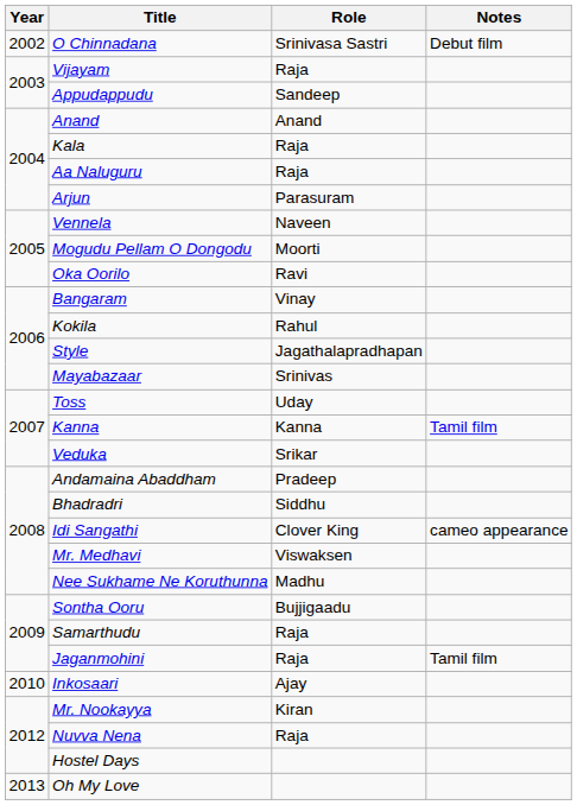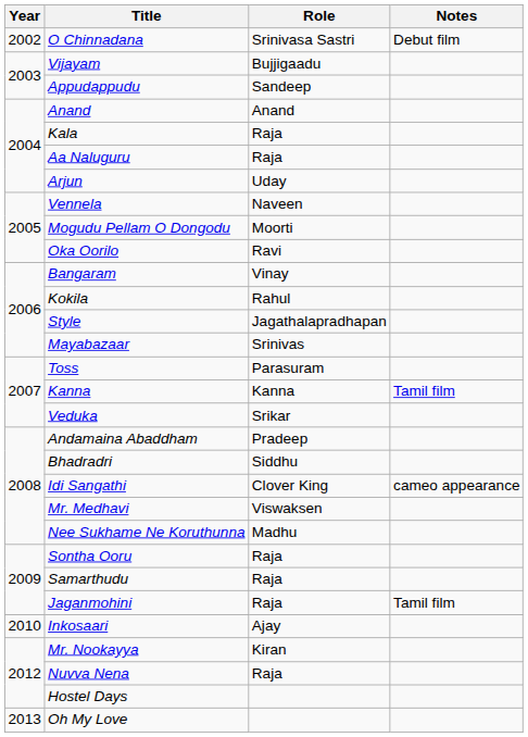 <table class="wikitable sortable">
 <tr>
 <th>Year</th>
 <th>Title</th>
 <th>Role</th>
 <th>Notes</th>
 </tr>
 <tr>
 <td>2002</td>
 <td><em><a href='#'>O Chinnadana</a></em></td>
 <td>Srinivasa Sastri</td>
 <td>Debut film</td>
 </tr>
 <tr>
 <td rowspan="2">2003</td>
 <td><em><a href='#'>Vijayam</a></em></td>
-<td>Raja</td>
+<td>Bujjigaadu</td>
 <td></td>
 </tr>
 <tr>
 <td><em><a href='#'>Appudappudu</a></em></td>
 <td>Sandeep</td>
 <td></td>
 </tr>
 <tr>
 <td rowspan="4">2004</td>
 <td><em><a href='#'>Anand</a></em></td>
 <td>Anand</td>
 <td></td>
 </tr>
 <tr>
 <td><em>Kala</em></td>
 <td>Raja</td>
 <td></td>
 </tr>
 <tr>
 <td><em><a href='#'>Aa Naluguru</a></em></td>
 <td>Raja</td>
 <td></td>
 </tr>
 <tr>
 <td><em><a href='#'>Arjun</a></em></td>
-<td>Parasuram</td>
+<td>Uday</td>
 <td></td>
 </tr>
 <tr>
 <td rowspan="3">2005</td>
 <td><em><a href='#'>Vennela</a></em></td>
 <td>Naveen</td>
 <td></td>
 </tr>
 <tr>
 <td><em><a href='#'>Mogudu Pellam O Dongodu</a></em></td>
 <td>Moorti</td>
 <td></td>
 </tr>
 <tr>
 <td><em><a href='#'>Oka Oorilo</a></em></td>
 <td>Ravi</td>
 <td></td>
 </tr>
 <tr>
 <td rowspan="4">2006</td>
 <td><em><a href='#'>Bangaram</a></em></td>
 <td>Vinay</td>
 <td></td>
 </tr>
 <tr>
 <td><em>Kokila</em></td>
 <td>Rahul</td>
 <td></td>
 </tr>
 <tr>
 <td><em><a href='#'>Style</a></em></td>
 <td>Jagathalapradhapan</td>
 <td></td>
 </tr>
 <tr>
 <td><em><a href='#'>Mayabazaar</a></em></td>
 <td>Srinivas</td>
 <td></td>
 </tr>
 <tr>
 <td rowspan="3">2007</td>
 <td><em><a href='#'>Toss</a></em></td>
-<td>Uday</td>
+<td>Parasuram</td>
 <td></td>
 </tr>
 <tr>
 <td><em><a href='#'>Kanna</a></em></td>
 <td>Kanna</td>
 <td><a href='#'>Tamil film</a></td>
 </tr>
 <tr>
 <td><em><a href='#'>Veduka</a></em></td>
 <td>Srikar</td>
 <td></td>
 </tr>
 <tr>
 <td rowspan="5">2008</td>
 <td><em>Andamaina Abaddham</em></td>
 <td>Pradeep</td>
 <td></td>
 </tr>
 <tr>
 <td><em>Bhadradri</em></td>
 <td>Siddhu</td>
 <td></td>
 </tr>
 <tr>
 <td><em><a href='#'>Idi Sangathi</a></em></td>
 <td>Clover King</td>
 <td>cameo appearance</td>
 </tr>
 <tr>
 <td><em><a href='#'>Mr. Medhavi</a></em></td>
 <td>Viswaksen</td>
 <td></td>
 </tr>
 <tr>
 <td><em><a href='#'>Nee Sukhame Ne Koruthunna</a></em></td>
 <td>Madhu</td>
 <td></td>
 </tr>
 <tr>
 <td rowspan="3">2009</td>
 <td><em><a href='#'>Sontha Ooru</a></em></td>
-<td>Bujjigaadu</td>
+<td>Raja</td>
 <td></td>
 </tr>
 <tr>
 <td><em>Samarthudu</em></td>
 <td>Raja</td>
 <td></td>
 </tr>
 <tr>
 <td><em><a href='#'>Jaganmohini</a></em></td>
 <td>Raja</td>
 <td>Tamil film</td>
 </tr>
 <tr>
 <td>2010</td>
 <td><em><a href='#'>Inkosaari</a></em></td>
 <td>Ajay</td>
 <td></td>
 </tr>
 <tr>
 <td rowspan="3">2012</td>
 <td><em><a href='#'>Mr. Nookayya</a></em></td>
 <td>Kiran</td>
 <td></td>
 </tr>
 <tr>
 <td><em><a href='#'>Nuvva Nena</a></em></td>
 <td>Raja</td>
 <td></td>
 </tr>
 <tr>
 <td><em>Hostel Days</em></td>
 <td></td>
 <td></td>
 </tr>
 <tr>
 <td>2013</td>
 <td><em>Oh My Love</em></td>
 <td></td>
 <td></td>
 </tr>
 </table>
